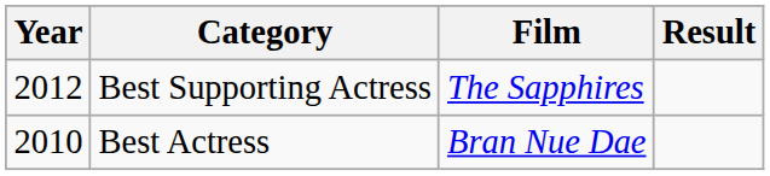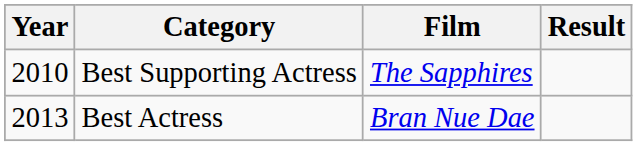 <table class="wikitable">
 <tr>
 <th>Year</th>
 <th>Category</th>
 <th>Film</th>
 <th>Result</th>
 </tr>
 <tr>
-<td>2012</td>
+<td>2010</td>
 <td>Best Supporting Actress</td>
 <td><em><a href='#'>The Sapphires</a></em></td>
 <td></td>
 </tr>
 <tr>
-<td>2010</td>
+<td>2013</td>
 <td>Best Actress</td>
 <td><em><a href='#'>Bran Nue Dae</a></em></td>
 <td></td>
 </tr>
 </table>
